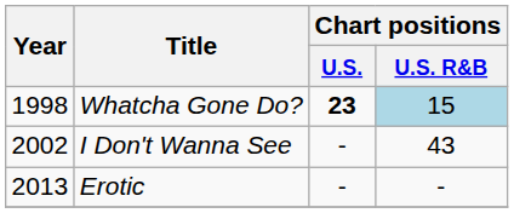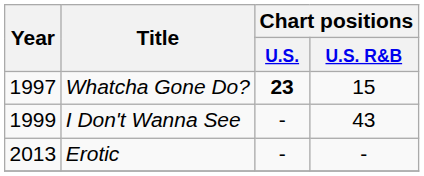 <table class="wikitable">
 <tr>
 <th rowspan="2">Year</th>
 <th rowspan="2">Title</th>
 <th colspan="2">Chart positions</th>
 </tr>
 <tr>
 <th><small><a href='#'>U.S.</a></small></th>
 <th><small><a href='#'>U.S. R&B</a></small></th>
 </tr>
 <tr>
-<td>1998</td>
+<td>1997</td>
 <td><em>Whatcha Gone Do?</em></td>
 <td align="center"><strong>23</strong></td>
-<td align="center" style="background: lightblue;">15</td>
+<td align="center">15</td>
 </tr>
 <tr>
-<td>2002</td>
+<td>1999</td>
 <td><em>I Don't Wanna See</em></td>
 <td align="center">-</td>
 <td align="center">43</td>
 </tr>
 <tr>
 <td>2013</td>
 <td><em>Erotic</em></td>
 <td align="center">-</td>
 <td align="center">-</td>
 </tr>
 <tr>
 </tr>
 </table>
